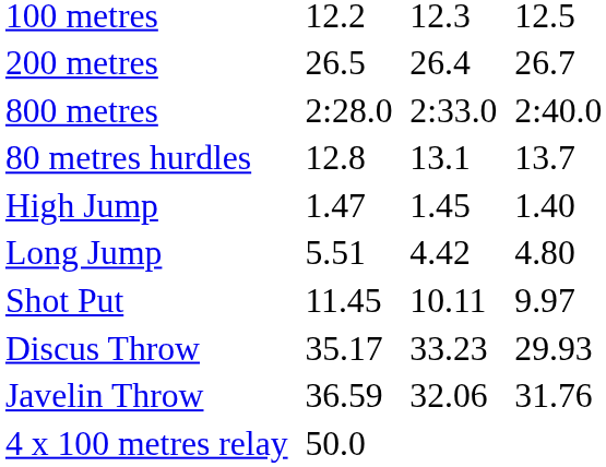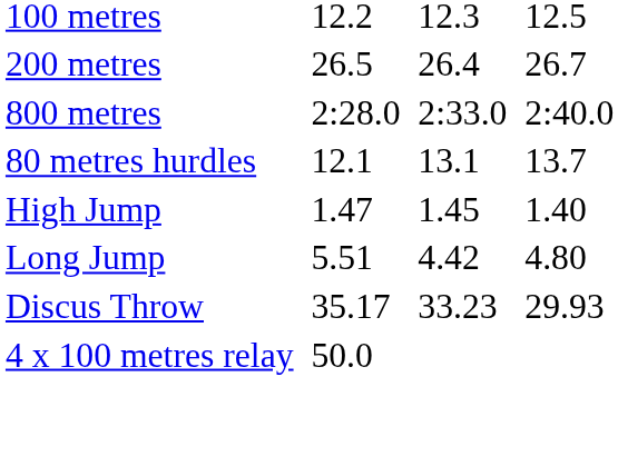 <table>
 <tr>
 <td><a href='#'>100 metres</a></td>
 <td></td>
 <td>12.2</td>
 <td></td>
 <td>12.3</td>
 <td></td>
 <td>12.5</td>
 </tr>
 <tr>
 <td><a href='#'>200 metres</a></td>
 <td></td>
 <td>26.5</td>
 <td></td>
 <td>26.4</td>
 <td></td>
 <td>26.7</td>
 </tr>
 <tr>
 <td><a href='#'>800 metres</a></td>
 <td></td>
 <td>2:28.0</td>
 <td></td>
 <td>2:33.0</td>
 <td></td>
 <td>2:40.0</td>
 </tr>
 <tr>
 <td><a href='#'>80 metres hurdles</a></td>
 <td></td>
-<td>12.8</td>
+<td>12.1</td>
 <td></td>
 <td>13.1</td>
 <td></td>
 <td>13.7</td>
 </tr>
 <tr>
 <td><a href='#'>High Jump</a></td>
 <td></td>
 <td>1.47</td>
 <td></td>
 <td>1.45</td>
 <td></td>
 <td>1.40</td>
 </tr>
 <tr>
 <td><a href='#'>Long Jump</a></td>
 <td></td>
 <td>5.51</td>
 <td></td>
 <td>4.42</td>
 <td></td>
 <td>4.80</td>
 </tr>
 <tr>
-<td><a href='#'>Shot Put</a></td>
-<td></td>
-<td>11.45</td>
-<td></td>
-<td>10.11</td>
-<td></td>
-<td>9.97</td>
-</tr>
-<tr>
 <td><a href='#'>Discus Throw</a></td>
 <td></td>
 <td>35.17</td>
 <td></td>
 <td>33.23</td>
 <td></td>
 <td>29.93</td>
-</tr>
-<tr>
-<td><a href='#'>Javelin Throw</a></td>
-<td></td>
-<td>36.59</td>
-<td></td>
-<td>32.06</td>
-<td></td>
-<td>31.76</td>
 </tr>
 <tr>
 <td><a href='#'>4 x 100 metres relay</a></td>
 <td></td>
 <td>50.0</td>
 <td></td>
 <td></td>
 <td></td>
 <td></td>
 </tr>
 </table>
